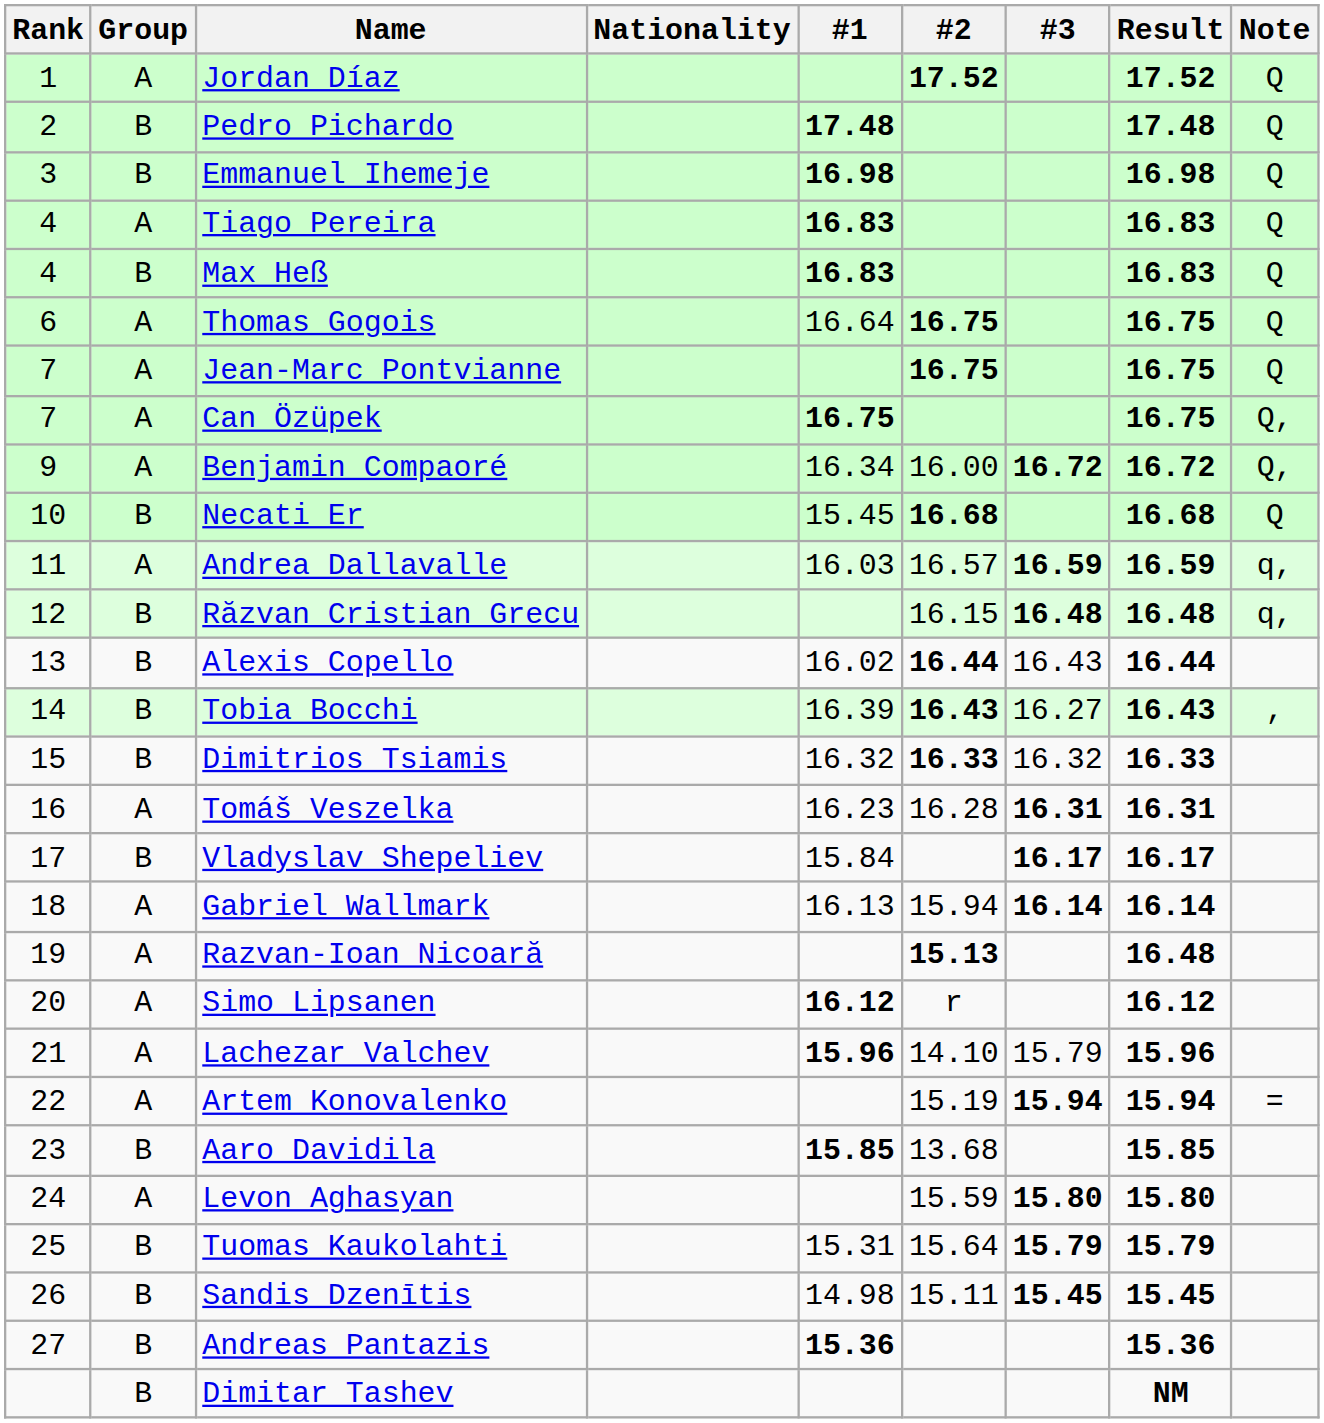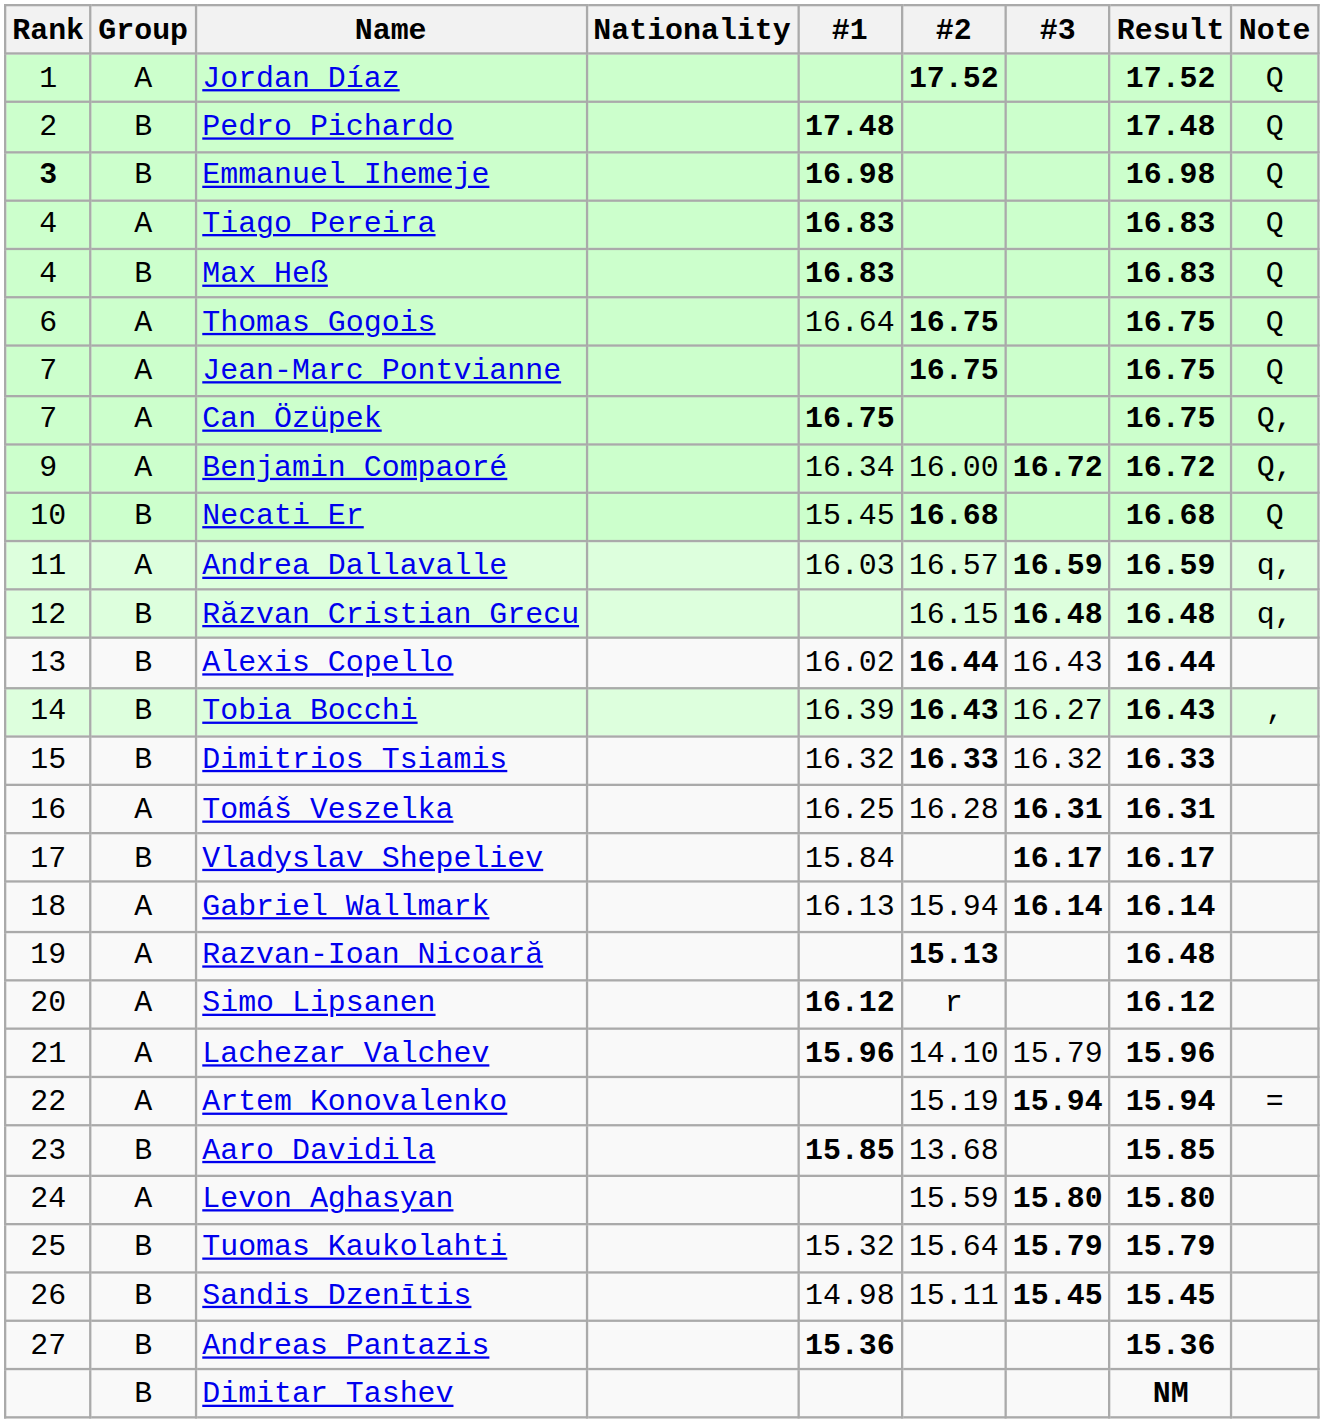 <table class="wikitable sortable" style="text-align:center">
 <tr>
 <th>Rank</th>
 <th>Group</th>
 <th>Name</th>
 <th>Nationality</th>
 <th>#1</th>
 <th>#2</th>
 <th>#3</th>
 <th>Result</th>
 <th>Note</th>
 </tr>
 <tr bgcolor=ccffcc>
 <td>1</td>
 <td>A</td>
 <td align=left><a href='#'>Jordan Díaz</a></td>
 <td align=left></td>
 <td></td>
 <td><strong>17.52</strong></td>
 <td></td>
 <td><strong>17.52</strong></td>
 <td>Q</td>
 </tr>
 <tr bgcolor=ccffcc>
 <td>2</td>
 <td>B</td>
 <td align=left><a href='#'>Pedro Pichardo</a></td>
 <td align=left></td>
 <td><strong>17.48</strong></td>
 <td></td>
 <td></td>
 <td><strong>17.48</strong></td>
 <td>Q</td>
 </tr>
 <tr bgcolor=ccffcc>
-<td>3</td>
+<td><strong>3</strong></td>
 <td>B</td>
 <td align=left><a href='#'>Emmanuel Ihemeje</a></td>
 <td align=left></td>
 <td><strong>16.98</strong></td>
 <td></td>
 <td></td>
 <td><strong>16.98</strong></td>
 <td>Q</td>
 </tr>
 <tr bgcolor=ccffcc>
 <td>4</td>
 <td>A</td>
 <td align=left><a href='#'>Tiago Pereira</a></td>
 <td align=left></td>
 <td><strong>16.83</strong></td>
 <td></td>
 <td></td>
 <td><strong>16.83</strong></td>
 <td>Q</td>
 </tr>
 <tr bgcolor=ccffcc>
 <td>4</td>
 <td>B</td>
 <td align=left><a href='#'>Max Heß</a></td>
 <td align=left></td>
 <td><strong>16.83</strong></td>
 <td></td>
 <td></td>
 <td><strong>16.83</strong></td>
 <td>Q</td>
 </tr>
 <tr bgcolor=ccffcc>
 <td>6</td>
 <td>A</td>
 <td align=left><a href='#'>Thomas Gogois</a></td>
 <td align=left></td>
 <td>16.64</td>
 <td><strong>16.75</strong></td>
 <td></td>
 <td><strong>16.75</strong></td>
 <td>Q</td>
 </tr>
 <tr bgcolor=ccffcc>
 <td>7</td>
 <td>A</td>
 <td align=left><a href='#'>Jean-Marc Pontvianne</a></td>
 <td align=left></td>
 <td></td>
 <td><strong>16.75</strong></td>
 <td></td>
 <td><strong>16.75</strong></td>
 <td>Q</td>
 </tr>
 <tr bgcolor=ccffcc>
 <td>7</td>
 <td>A</td>
 <td align=left><a href='#'>Can Özüpek</a></td>
 <td align=left></td>
 <td><strong>16.75</strong></td>
 <td></td>
 <td></td>
 <td><strong>16.75</strong></td>
 <td>Q, </td>
 </tr>
 <tr bgcolor=ccffcc>
 <td>9</td>
 <td>A</td>
 <td align=left><a href='#'>Benjamin Compaoré</a></td>
 <td align=left></td>
 <td>16.34</td>
 <td>16.00</td>
 <td><strong>16.72</strong></td>
 <td><strong>16.72</strong></td>
 <td>Q, </td>
 </tr>
 <tr bgcolor=ccffcc>
 <td>10</td>
 <td>B</td>
 <td align=left><a href='#'>Necati Er</a></td>
 <td align=left></td>
 <td>15.45</td>
 <td><strong>16.68</strong></td>
 <td></td>
 <td><strong>16.68</strong></td>
 <td>Q</td>
 </tr>
 <tr bgcolor=ddffdd>
 <td>11</td>
 <td>A</td>
 <td align=left><a href='#'>Andrea Dallavalle</a></td>
 <td align=left></td>
 <td>16.03</td>
 <td>16.57</td>
 <td><strong>16.59</strong></td>
 <td><strong>16.59</strong></td>
 <td>q, </td>
 </tr>
 <tr bgcolor=ddffdd>
 <td>12</td>
 <td>B</td>
 <td align=left><a href='#'>Răzvan Cristian Grecu</a></td>
 <td align=left></td>
 <td></td>
 <td>16.15</td>
 <td><strong>16.48</strong></td>
 <td><strong>16.48</strong></td>
 <td>q, </td>
 </tr>
 <tr>
 <td>13</td>
 <td>B</td>
 <td align=left><a href='#'>Alexis Copello</a></td>
 <td align=left></td>
 <td>16.02</td>
 <td><strong>16.44</strong></td>
 <td>16.43</td>
 <td><strong>16.44</strong></td>
 <td></td>
 </tr>
 <tr bgcolor=ddffdd>
 <td>14</td>
 <td>B</td>
 <td align=left><a href='#'>Tobia Bocchi</a></td>
 <td align=left></td>
 <td>16.39</td>
 <td><strong>16.43</strong></td>
 <td>16.27</td>
 <td><strong>16.43</strong></td>
 <td>, </td>
 </tr>
 <tr>
 <td>15</td>
 <td>B</td>
 <td align=left><a href='#'>Dimitrios Tsiamis</a></td>
 <td align=left></td>
 <td>16.32</td>
 <td><strong>16.33</strong></td>
 <td>16.32</td>
 <td><strong>16.33</strong></td>
 <td></td>
 </tr>
 <tr>
 <td>16</td>
 <td>A</td>
 <td align=left><a href='#'>Tomáš Veszelka</a></td>
 <td align=left></td>
-<td>16.23</td>
+<td>16.25</td>
 <td>16.28</td>
 <td><strong>16.31</strong></td>
 <td><strong>16.31</strong></td>
 <td></td>
 </tr>
 <tr>
 <td>17</td>
 <td>B</td>
 <td align=left><a href='#'>Vladyslav Shepeliev</a></td>
 <td align=left></td>
 <td>15.84</td>
 <td></td>
 <td><strong>16.17</strong></td>
 <td><strong>16.17</strong></td>
 <td></td>
 </tr>
 <tr>
 <td>18</td>
 <td>A</td>
 <td align=left><a href='#'>Gabriel Wallmark</a></td>
 <td align=left></td>
 <td>16.13</td>
 <td>15.94</td>
 <td><strong>16.14</strong></td>
 <td><strong>16.14</strong></td>
 <td></td>
 </tr>
 <tr>
 <td>19</td>
 <td>A</td>
 <td align=left><a href='#'>Razvan-Ioan Nicoară</a></td>
 <td align=left></td>
 <td></td>
 <td><strong>15.13</strong></td>
 <td></td>
 <td><strong>16.48</strong></td>
 <td></td>
 </tr>
 <tr>
 <td>20</td>
 <td>A</td>
 <td align=left><a href='#'>Simo Lipsanen</a></td>
 <td align=left></td>
 <td><strong>16.12</strong></td>
 <td>r</td>
 <td></td>
 <td><strong>16.12</strong></td>
 <td></td>
 </tr>
 <tr>
 <td>21</td>
 <td>A</td>
 <td align=left><a href='#'>Lachezar Valchev</a></td>
 <td align=left></td>
 <td><strong>15.96</strong></td>
 <td>14.10</td>
 <td>15.79</td>
 <td><strong>15.96</strong></td>
 <td></td>
 </tr>
 <tr>
 <td>22</td>
 <td>A</td>
 <td align=left><a href='#'>Artem Konovalenko</a></td>
 <td align=left></td>
 <td></td>
 <td>15.19</td>
 <td><strong>15.94</strong></td>
 <td><strong>15.94</strong></td>
 <td>=</td>
 </tr>
 <tr>
 <td>23</td>
 <td>B</td>
 <td align=left><a href='#'>Aaro Davidila</a></td>
 <td align=left></td>
 <td><strong>15.85</strong></td>
 <td>13.68</td>
 <td></td>
 <td><strong>15.85</strong></td>
 <td></td>
 </tr>
 <tr>
 <td>24</td>
 <td>A</td>
 <td align=left><a href='#'>Levon Aghasyan</a></td>
 <td align=left></td>
 <td></td>
 <td>15.59</td>
 <td><strong>15.80</strong></td>
 <td><strong>15.80</strong></td>
 <td></td>
 </tr>
 <tr>
 <td>25</td>
 <td>B</td>
 <td align=left><a href='#'>Tuomas Kaukolahti</a></td>
 <td align=left></td>
-<td>15.31</td>
+<td>15.32</td>
 <td>15.64</td>
 <td><strong>15.79</strong></td>
 <td><strong>15.79</strong></td>
 <td></td>
 </tr>
 <tr>
 <td>26</td>
 <td>B</td>
 <td align=left><a href='#'>Sandis Dzenītis</a></td>
 <td align=left></td>
 <td>14.98</td>
 <td>15.11</td>
 <td><strong>15.45</strong></td>
 <td><strong>15.45</strong></td>
 <td></td>
 </tr>
 <tr>
 <td>27</td>
 <td>B</td>
 <td align=left><a href='#'>Andreas Pantazis</a></td>
 <td align=left></td>
 <td><strong>15.36</strong></td>
 <td></td>
 <td></td>
 <td><strong>15.36</strong></td>
 <td></td>
 </tr>
 <tr>
 <td></td>
 <td>B</td>
 <td align=left><a href='#'>Dimitar Tashev</a></td>
 <td align=left></td>
 <td></td>
 <td></td>
 <td></td>
 <td><strong>NM</strong></td>
 <td></td>
 </tr>
 </table>
